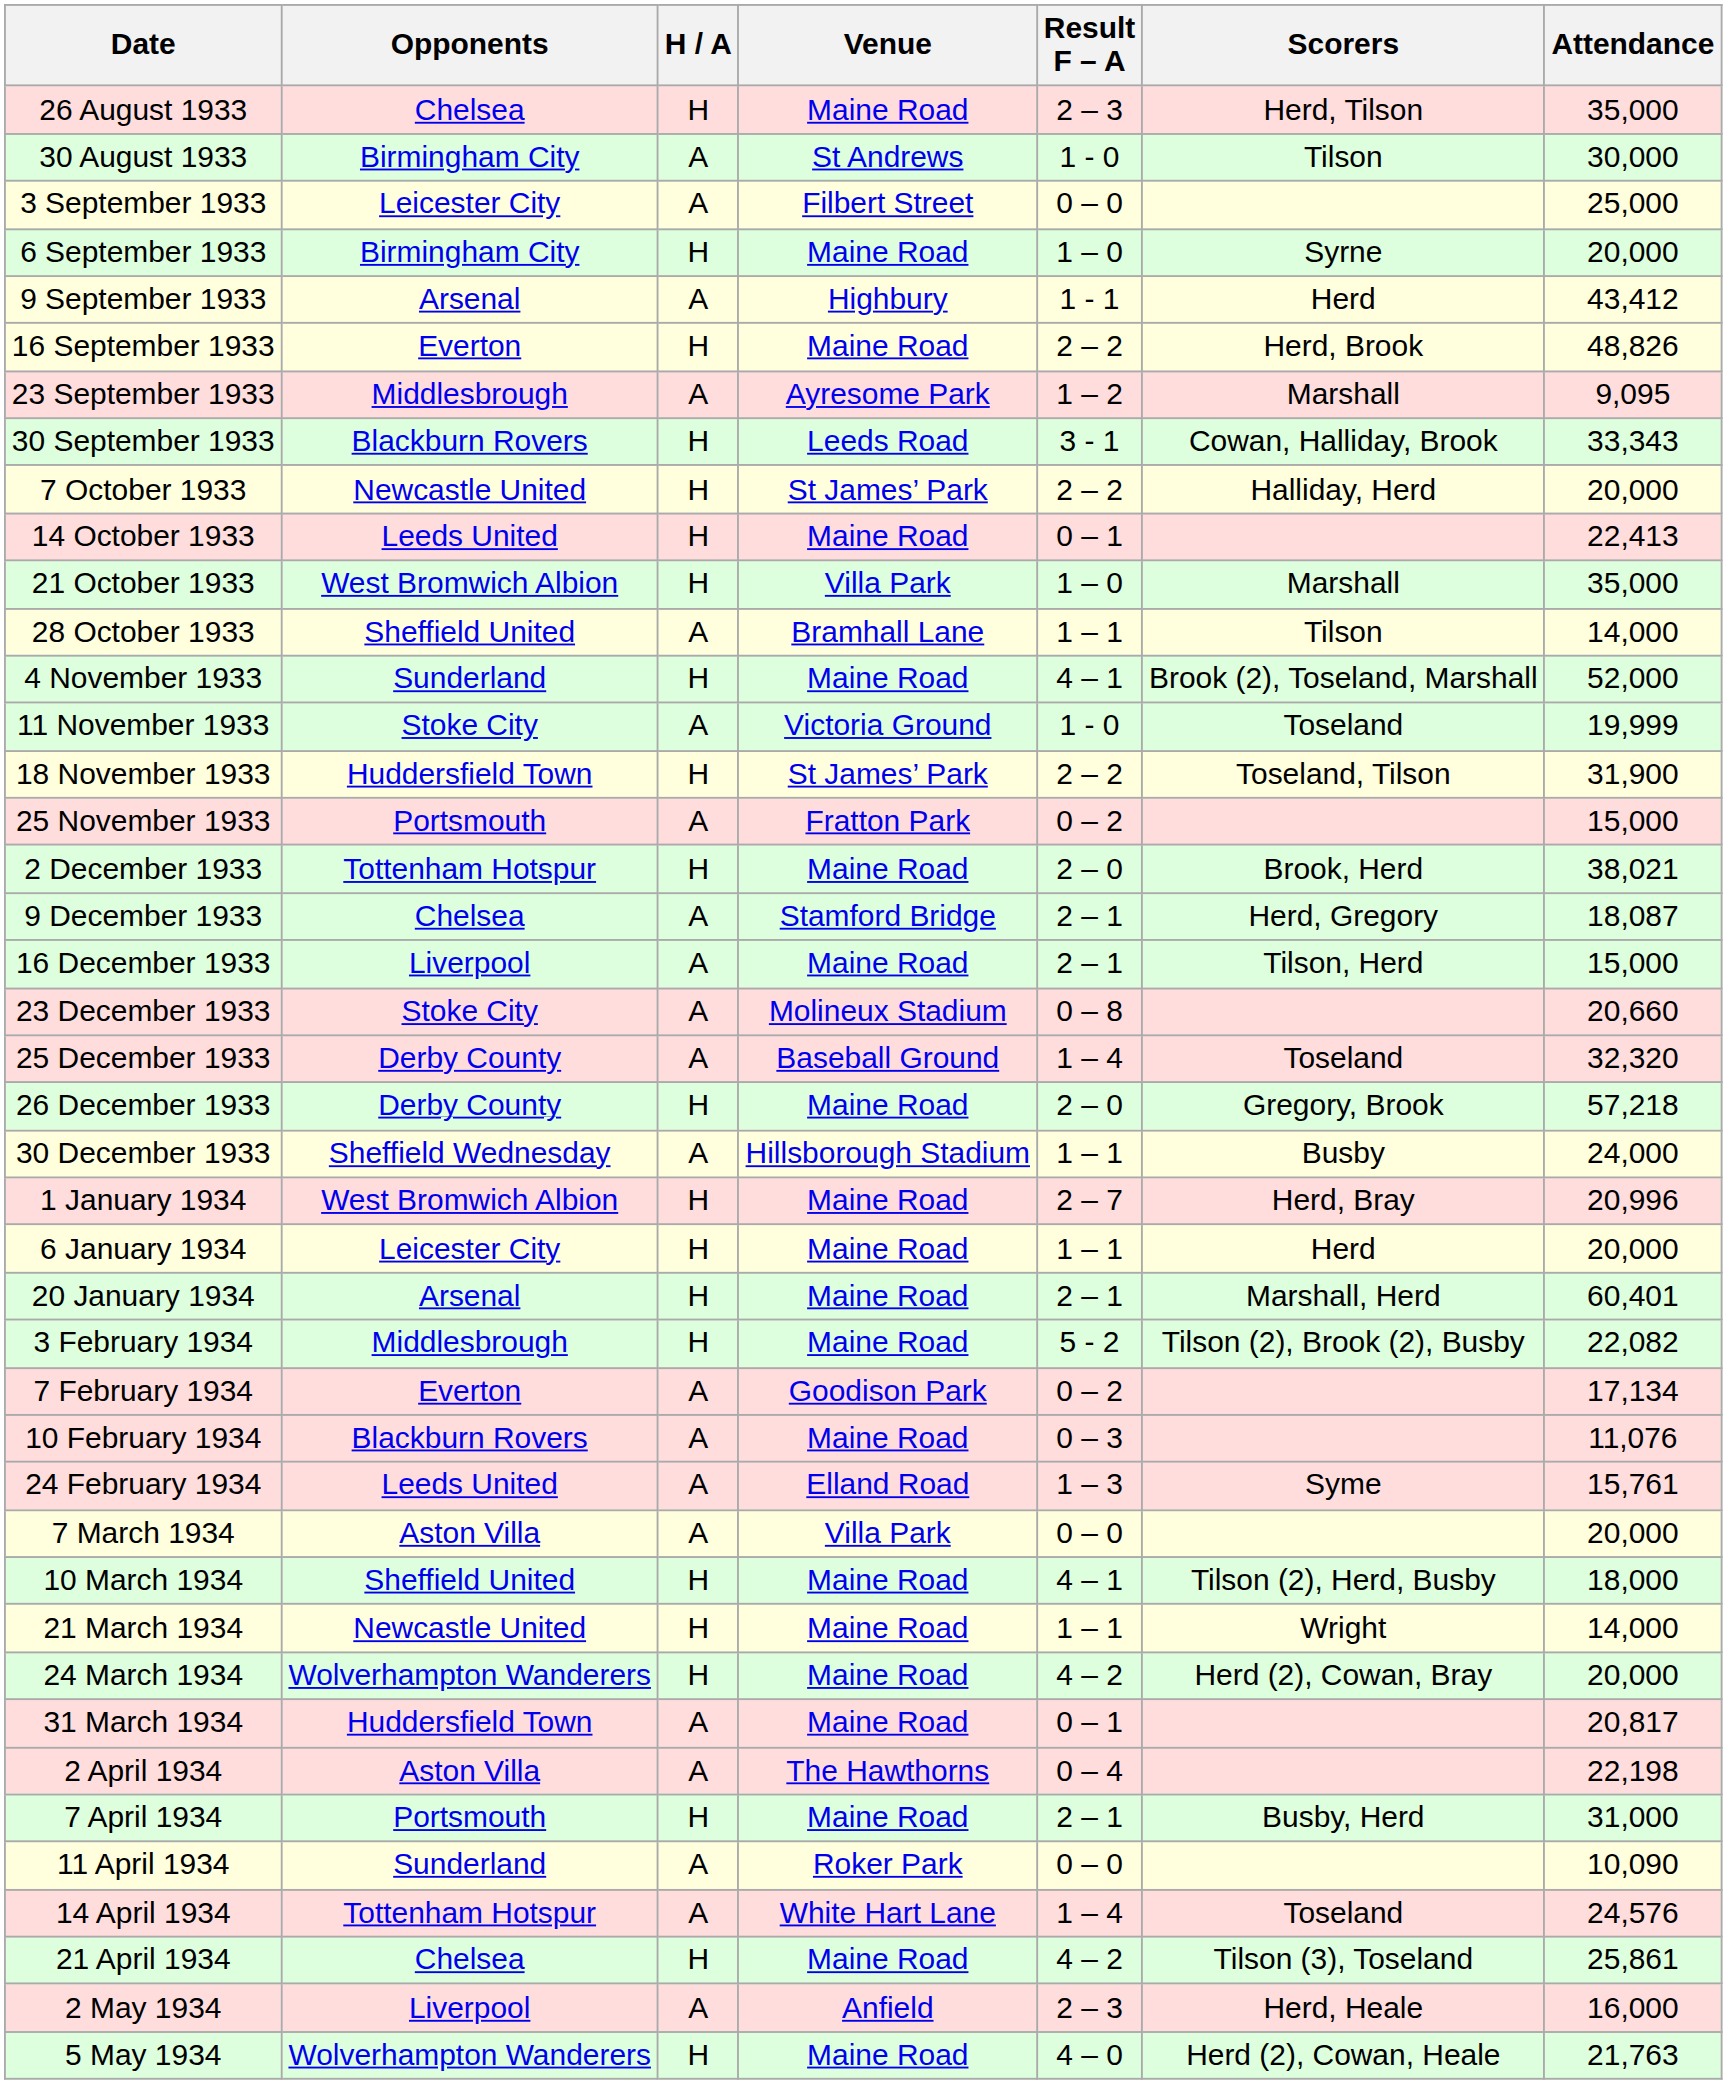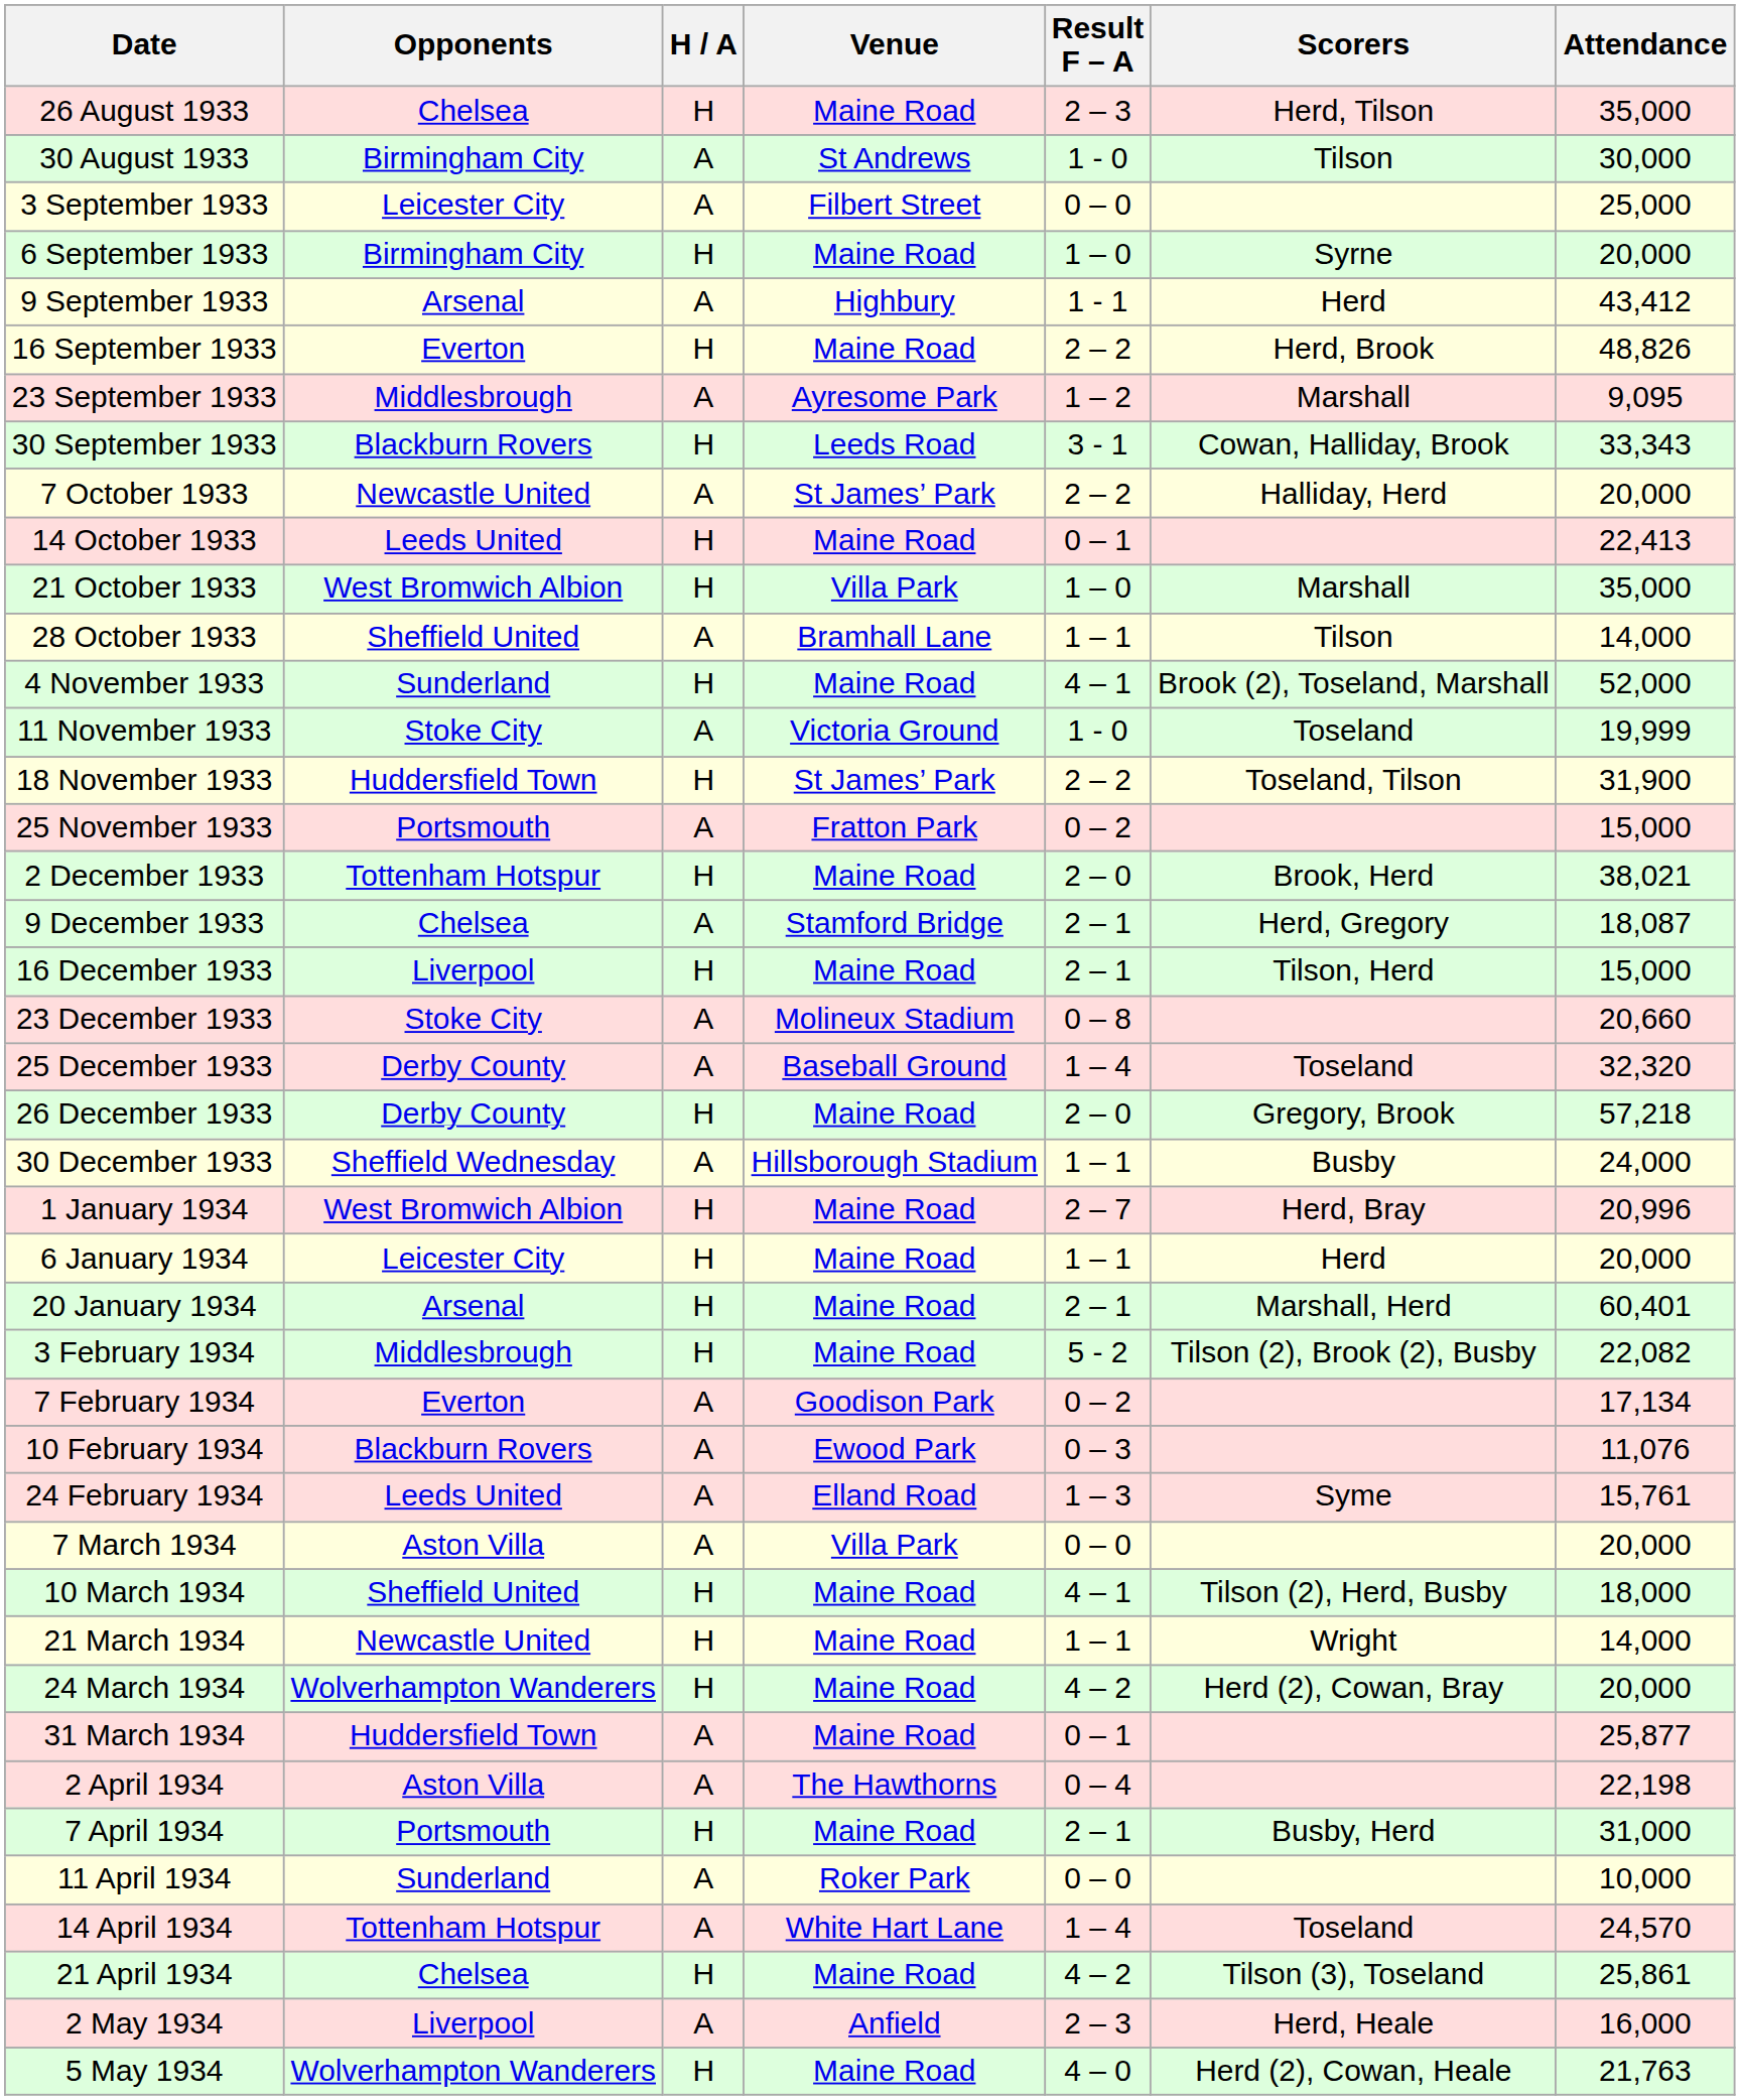 <table class="wikitable" style="text-align:center">
 <tr>
 <th>Date</th>
 <th>Opponents</th>
 <th>H / A</th>
 <th>Venue</th>
 <th>Result<br>F – A</th>
 <th>Scorers</th>
 <th>Attendance</th>
 </tr>
 <tr bgcolor="#ffdddd">
 <td>26 August 1933</td>
 <td><a href='#'>Chelsea</a></td>
 <td>H</td>
 <td><a href='#'>Maine Road</a></td>
 <td>2 – 3</td>
 <td>Herd, Tilson</td>
 <td>35,000</td>
 </tr>
 <tr bgcolor="#ddffdd">
 <td>30 August 1933</td>
 <td><a href='#'>Birmingham City</a></td>
 <td>A</td>
 <td><a href='#'>St Andrews</a></td>
 <td>1 - 0</td>
 <td>Tilson</td>
 <td>30,000</td>
 </tr>
 <tr bgcolor="#ffffdd">
 <td>3 September 1933</td>
 <td><a href='#'>Leicester City</a></td>
 <td>A</td>
 <td><a href='#'>Filbert Street</a></td>
 <td>0 – 0</td>
 <td></td>
 <td>25,000</td>
 </tr>
 <tr bgcolor="#ddffdd">
 <td>6 September 1933</td>
 <td><a href='#'>Birmingham City</a></td>
 <td>H</td>
 <td><a href='#'>Maine Road</a></td>
 <td>1 – 0</td>
 <td>Syrne</td>
 <td>20,000</td>
 </tr>
 <tr bgcolor="#ffffdd">
 <td>9 September 1933</td>
 <td><a href='#'>Arsenal</a></td>
 <td>A</td>
 <td><a href='#'>Highbury</a></td>
 <td>1 - 1</td>
 <td>Herd</td>
 <td>43,412</td>
 </tr>
 <tr bgcolor="#ffffdd">
 <td>16 September 1933</td>
 <td><a href='#'>Everton</a></td>
 <td>H</td>
 <td><a href='#'>Maine Road</a></td>
 <td>2 – 2</td>
 <td>Herd, Brook</td>
 <td>48,826</td>
 </tr>
 <tr bgcolor="#ffdddd">
 <td>23 September 1933</td>
 <td><a href='#'>Middlesbrough</a></td>
 <td>A</td>
 <td><a href='#'>Ayresome Park</a></td>
 <td>1 – 2</td>
 <td>Marshall</td>
 <td>9,095</td>
 </tr>
 <tr bgcolor="#ddffdd">
 <td>30 September 1933</td>
 <td><a href='#'>Blackburn Rovers</a></td>
 <td>H</td>
 <td><a href='#'>Leeds Road</a></td>
 <td>3 - 1</td>
 <td>Cowan, Halliday, Brook</td>
 <td>33,343</td>
 </tr>
 <tr bgcolor="#ffffdd">
 <td>7 October 1933</td>
 <td><a href='#'>Newcastle United</a></td>
-<td>H</td>
+<td>A</td>
 <td><a href='#'>St James’ Park</a></td>
 <td>2 – 2</td>
 <td>Halliday, Herd</td>
 <td>20,000</td>
 </tr>
 <tr bgcolor="#ffdddd">
 <td>14 October 1933</td>
 <td><a href='#'>Leeds United</a></td>
 <td>H</td>
 <td><a href='#'>Maine Road</a></td>
 <td>0 – 1</td>
 <td></td>
 <td>22,413</td>
 </tr>
 <tr bgcolor="#ddffdd">
 <td>21 October 1933</td>
 <td><a href='#'>West Bromwich Albion</a></td>
 <td>H</td>
 <td><a href='#'>Villa Park</a></td>
 <td>1 – 0</td>
 <td>Marshall</td>
 <td>35,000</td>
 </tr>
 <tr bgcolor="#ffffdd">
 <td>28 October 1933</td>
 <td><a href='#'>Sheffield United</a></td>
 <td>A</td>
 <td><a href='#'>Bramhall Lane</a></td>
 <td>1 – 1</td>
 <td>Tilson</td>
 <td>14,000</td>
 </tr>
 <tr bgcolor="#ddffdd">
 <td>4 November 1933</td>
 <td><a href='#'>Sunderland</a></td>
 <td>H</td>
 <td><a href='#'>Maine Road</a></td>
 <td>4 – 1</td>
 <td>Brook (2), Toseland, Marshall</td>
 <td>52,000</td>
 </tr>
 <tr bgcolor="#ddffdd">
 <td>11 November 1933</td>
 <td><a href='#'>Stoke City</a></td>
 <td>A</td>
 <td><a href='#'>Victoria Ground</a></td>
 <td>1 - 0</td>
 <td>Toseland</td>
 <td>19,999</td>
 </tr>
 <tr bgcolor="#ffffdd">
 <td>18 November 1933</td>
 <td><a href='#'>Huddersfield Town</a></td>
 <td>H</td>
 <td><a href='#'>St James’ Park</a></td>
 <td>2 – 2</td>
 <td>Toseland, Tilson</td>
 <td>31,900</td>
 </tr>
 <tr bgcolor="#ffdddd">
 <td>25 November 1933</td>
 <td><a href='#'>Portsmouth</a></td>
 <td>A</td>
 <td><a href='#'>Fratton Park</a></td>
 <td>0 – 2</td>
 <td></td>
 <td>15,000</td>
 </tr>
 <tr bgcolor="#ddffdd">
 <td>2 December 1933</td>
 <td><a href='#'>Tottenham Hotspur</a></td>
 <td>H</td>
 <td><a href='#'>Maine Road</a></td>
 <td>2 – 0</td>
 <td>Brook, Herd</td>
 <td>38,021</td>
 </tr>
 <tr bgcolor="#ddffdd">
 <td>9 December 1933</td>
 <td><a href='#'>Chelsea</a></td>
 <td>A</td>
 <td><a href='#'>Stamford Bridge</a></td>
 <td>2 – 1</td>
 <td>Herd, Gregory</td>
 <td>18,087</td>
 </tr>
 <tr bgcolor="#ddffdd">
 <td>16 December 1933</td>
 <td><a href='#'>Liverpool</a></td>
-<td>A</td>
+<td>H</td>
 <td><a href='#'>Maine Road</a></td>
 <td>2 – 1</td>
 <td>Tilson, Herd</td>
 <td>15,000</td>
 </tr>
 <tr bgcolor="#ffdddd">
 <td>23 December 1933</td>
 <td><a href='#'>Stoke City</a></td>
 <td>A</td>
 <td><a href='#'>Molineux Stadium</a></td>
 <td>0 – 8</td>
 <td></td>
 <td>20,660</td>
 </tr>
 <tr bgcolor="#ffdddd">
 <td>25 December 1933</td>
 <td><a href='#'>Derby County</a></td>
 <td>A</td>
 <td><a href='#'>Baseball Ground</a></td>
 <td>1 – 4</td>
 <td>Toseland</td>
 <td>32,320</td>
 </tr>
 <tr bgcolor="#ddffdd">
 <td>26 December 1933</td>
 <td><a href='#'>Derby County</a></td>
 <td>H</td>
 <td><a href='#'>Maine Road</a></td>
 <td>2 – 0</td>
 <td>Gregory, Brook</td>
 <td>57,218</td>
 </tr>
 <tr bgcolor="#ffffdd">
 <td>30 December 1933</td>
 <td><a href='#'>Sheffield Wednesday</a></td>
 <td>A</td>
 <td><a href='#'>Hillsborough Stadium</a></td>
 <td>1 – 1</td>
 <td>Busby</td>
 <td>24,000</td>
 </tr>
 <tr bgcolor="#ffdddd">
 <td>1 January 1934</td>
 <td><a href='#'>West Bromwich Albion</a></td>
 <td>H</td>
 <td><a href='#'>Maine Road</a></td>
 <td>2 – 7</td>
 <td>Herd, Bray</td>
 <td>20,996</td>
 </tr>
 <tr bgcolor="#ffffdd">
 <td>6 January 1934</td>
 <td><a href='#'>Leicester City</a></td>
 <td>H</td>
 <td><a href='#'>Maine Road</a></td>
 <td>1 – 1</td>
 <td>Herd</td>
 <td>20,000</td>
 </tr>
 <tr bgcolor="#ddffdd">
 <td>20 January 1934</td>
 <td><a href='#'>Arsenal</a></td>
 <td>H</td>
 <td><a href='#'>Maine Road</a></td>
 <td>2 – 1</td>
 <td>Marshall, Herd</td>
 <td>60,401</td>
 </tr>
 <tr bgcolor="#ddffdd">
 <td>3 February 1934</td>
 <td><a href='#'>Middlesbrough</a></td>
 <td>H</td>
 <td><a href='#'>Maine Road</a></td>
 <td>5 - 2</td>
 <td>Tilson (2), Brook (2), Busby</td>
 <td>22,082</td>
 </tr>
 <tr bgcolor="#ffdddd">
 <td>7 February 1934</td>
 <td><a href='#'>Everton</a></td>
 <td>A</td>
 <td><a href='#'>Goodison Park</a></td>
 <td>0 – 2</td>
 <td></td>
 <td>17,134</td>
 </tr>
 <tr bgcolor="#ffdddd">
 <td>10 February 1934</td>
 <td><a href='#'>Blackburn Rovers</a></td>
 <td>A</td>
-<td><a href='#'>Maine Road</a></td>
+<td><a href='#'>Ewood Park</a></td>
 <td>0 – 3</td>
 <td></td>
 <td>11,076</td>
 </tr>
 <tr bgcolor="#ffdddd">
 <td>24 February 1934</td>
 <td><a href='#'>Leeds United</a></td>
 <td>A</td>
 <td><a href='#'>Elland Road</a></td>
 <td>1 – 3</td>
 <td>Syme</td>
 <td>15,761</td>
 </tr>
 <tr bgcolor="#ffffdd">
 <td>7 March 1934</td>
 <td><a href='#'>Aston Villa</a></td>
 <td>A</td>
 <td><a href='#'>Villa Park</a></td>
 <td>0 – 0</td>
 <td></td>
 <td>20,000</td>
 </tr>
 <tr bgcolor="#ddffdd">
 <td>10 March 1934</td>
 <td><a href='#'>Sheffield United</a></td>
 <td>H</td>
 <td><a href='#'>Maine Road</a></td>
 <td>4 – 1</td>
 <td>Tilson (2), Herd, Busby</td>
 <td>18,000</td>
 </tr>
 <tr bgcolor="#ffffdd">
 <td>21 March 1934</td>
 <td><a href='#'>Newcastle United</a></td>
 <td>H</td>
 <td><a href='#'>Maine Road</a></td>
 <td>1 – 1</td>
 <td>Wright</td>
 <td>14,000</td>
 </tr>
 <tr bgcolor="#ddffdd">
 <td>24 March 1934</td>
 <td><a href='#'>Wolverhampton Wanderers</a></td>
 <td>H</td>
 <td><a href='#'>Maine Road</a></td>
 <td>4 – 2</td>
 <td>Herd (2), Cowan, Bray</td>
 <td>20,000</td>
 </tr>
 <tr bgcolor="#ffdddd">
 <td>31 March 1934</td>
 <td><a href='#'>Huddersfield Town</a></td>
 <td>A</td>
 <td><a href='#'>Maine Road</a></td>
 <td>0 – 1</td>
 <td></td>
-<td>20,817</td>
+<td>25,877</td>
 </tr>
 <tr bgcolor="#ffdddd">
 <td>2 April 1934</td>
 <td><a href='#'>Aston Villa</a></td>
 <td>A</td>
 <td><a href='#'>The Hawthorns</a></td>
 <td>0 – 4</td>
 <td></td>
 <td>22,198</td>
 </tr>
 <tr bgcolor="#ddffdd">
 <td>7 April 1934</td>
 <td><a href='#'>Portsmouth</a></td>
 <td>H</td>
 <td><a href='#'>Maine Road</a></td>
 <td>2 – 1</td>
 <td>Busby, Herd</td>
 <td>31,000</td>
 </tr>
 <tr bgcolor="#ffffdd">
 <td>11 April 1934</td>
 <td><a href='#'>Sunderland</a></td>
 <td>A</td>
 <td><a href='#'>Roker Park</a></td>
 <td>0 – 0</td>
 <td></td>
-<td>10,090</td>
+<td>10,000</td>
 </tr>
 <tr bgcolor="#ffdddd">
 <td>14 April 1934</td>
 <td><a href='#'>Tottenham Hotspur</a></td>
 <td>A</td>
 <td><a href='#'>White Hart Lane</a></td>
 <td>1 – 4</td>
 <td>Toseland</td>
-<td>24,576</td>
+<td>24,570</td>
 </tr>
 <tr bgcolor="#ddffdd">
 <td>21 April 1934</td>
 <td><a href='#'>Chelsea</a></td>
 <td>H</td>
 <td><a href='#'>Maine Road</a></td>
 <td>4 – 2</td>
 <td>Tilson (3), Toseland</td>
 <td>25,861</td>
 </tr>
 <tr bgcolor="#ffdddd">
 <td>2 May 1934</td>
 <td><a href='#'>Liverpool</a></td>
 <td>A</td>
 <td><a href='#'>Anfield</a></td>
 <td>2 – 3</td>
 <td>Herd, Heale</td>
 <td>16,000</td>
 </tr>
 <tr bgcolor="#ddffdd">
 <td>5 May 1934</td>
 <td><a href='#'>Wolverhampton Wanderers</a></td>
 <td>H</td>
 <td><a href='#'>Maine Road</a></td>
 <td>4 – 0</td>
 <td>Herd (2), Cowan, Heale</td>
 <td>21,763</td>
 </tr>
 </table>
